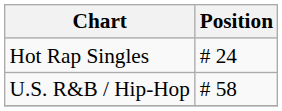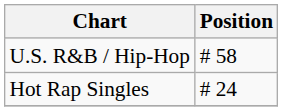 <table class="wikitable">
 <tr>
 <th align="left">Chart</th>
 <th align="left">Position</th>
 </tr>
 <tr>
+<td align="left">U.S. R&B / Hip-Hop</td>
+<td align="left"># 58</td>
+</tr>
+<tr>
 <td align="left">Hot Rap Singles</td>
 <td align="left"># 24</td>
 </tr>
 <tr>
-<td align="left">U.S. R&B / Hip-Hop</td>
-<td align="left"># 58</td>
-</tr>
-<tr>
 </tr>
 </table>
